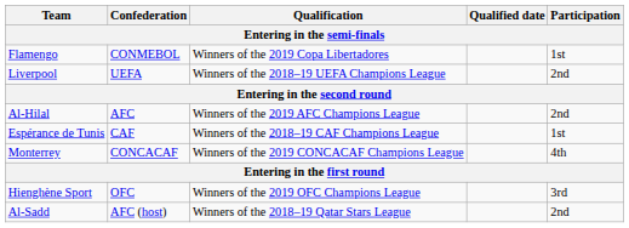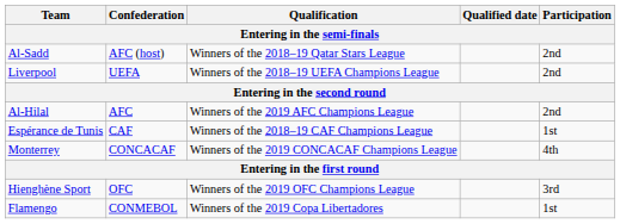 <table class="wikitable">
 <tr>
 <th>Team</th>
 <th>Confederation</th>
 <th>Qualification</th>
 <th>Qualified date</th>
 <th>Participation</th>
 </tr>
 <tr>
 <th colspan=5>Entering in the <a href='#'>semi-finals</a></th>
 </tr>
 <tr>
-<td> <a href='#'>Flamengo</a></td>
-<td><a href='#'>CONMEBOL</a></td>
-<td>Winners of the <a href='#'>2019 Copa Libertadores</a></td>
+<td> <a href='#'>Al-Sadd</a></td>
+<td><a href='#'>AFC</a> (<a href='#'>host</a>)</td>
+<td>Winners of the <a href='#'>2018–19 Qatar Stars League</a></td>
 <td></td>
-<td>1st</td>
+<td>2nd </td>
 </tr>
 <tr>
 <td> <a href='#'>Liverpool</a></td>
 <td><a href='#'>UEFA</a></td>
 <td>Winners of the <a href='#'>2018–19 UEFA Champions League</a></td>
 <td></td>
 <td>2nd </td>
 </tr>
 <tr>
 <th colspan=5>Entering in the <a href='#'>second round</a></th>
 </tr>
 <tr>
 <td> <a href='#'>Al-Hilal</a></td>
 <td><a href='#'>AFC</a></td>
 <td>Winners of the <a href='#'>2019 AFC Champions League</a></td>
 <td></td>
 <td>2nd </td>
 </tr>
 <tr>
 <td> <a href='#'>Espérance de Tunis</a></td>
 <td><a href='#'>CAF</a></td>
 <td>Winners of the <a href='#'>2018–19 CAF Champions League</a></td>
 <td></td>
 <td>1st</td>
 </tr>
 <tr>
 <td> <a href='#'>Monterrey</a></td>
 <td><a href='#'>CONCACAF</a></td>
 <td>Winners of the <a href='#'>2019 CONCACAF Champions League</a></td>
 <td></td>
 <td>4th </td>
 </tr>
 <tr>
 <th colspan=5>Entering in the <a href='#'>first round</a></th>
 </tr>
 <tr>
 <td> <a href='#'>Hienghène Sport</a></td>
 <td><a href='#'>OFC</a></td>
 <td>Winners of the <a href='#'>2019 OFC Champions League</a></td>
 <td></td>
 <td>3rd </td>
 </tr>
 <tr>
-<td> <a href='#'>Al-Sadd</a></td>
-<td><a href='#'>AFC</a> (<a href='#'>host</a>)</td>
-<td>Winners of the <a href='#'>2018–19 Qatar Stars League</a></td>
+<td> <a href='#'>Flamengo</a></td>
+<td><a href='#'>CONMEBOL</a></td>
+<td>Winners of the <a href='#'>2019 Copa Libertadores</a></td>
 <td></td>
-<td>2nd </td>
+<td>1st</td>
 </tr>
 </table>
